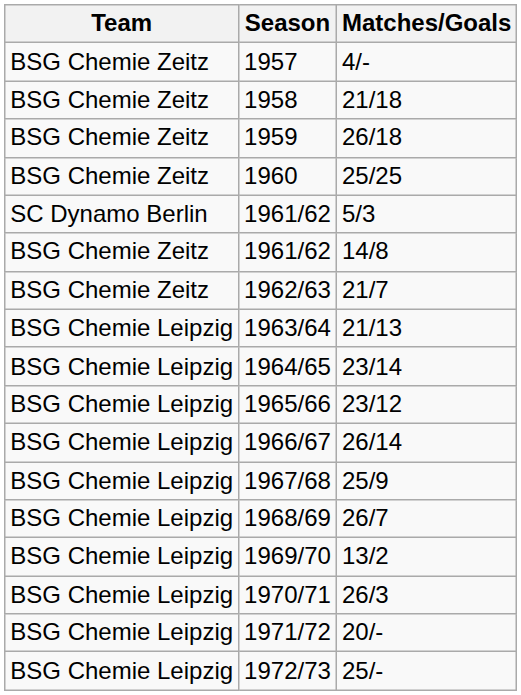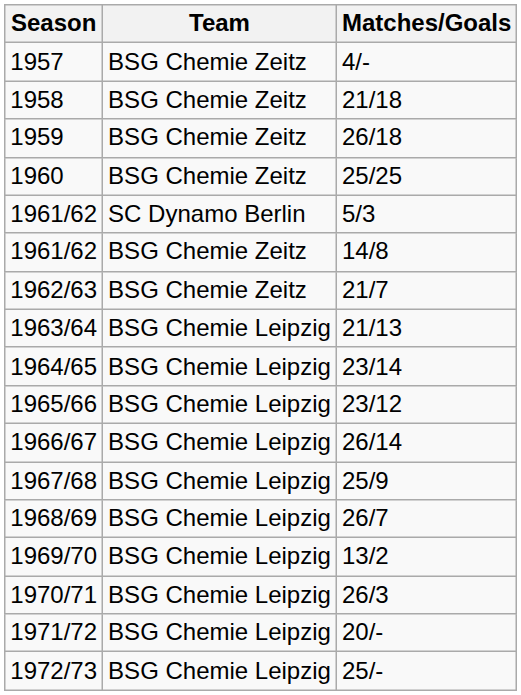 <table class="wikitable">
 <tr>
+<th>Season</th>
 <th>Team</th>
-<th>Season</th>
 <th>Matches/Goals</th>
 </tr>
 <tr>
+<td>1957</td>
 <td>BSG Chemie Zeitz</td>
-<td>1957</td>
 <td>4/-</td>
 </tr>
 <tr>
+<td>1958</td>
 <td>BSG Chemie Zeitz</td>
-<td>1958</td>
 <td>21/18</td>
 </tr>
 <tr>
+<td>1959</td>
 <td>BSG Chemie Zeitz</td>
-<td>1959</td>
 <td>26/18</td>
 </tr>
 <tr>
+<td>1960</td>
 <td>BSG Chemie Zeitz</td>
-<td>1960</td>
 <td>25/25</td>
 </tr>
 <tr>
+<td>1961/62</td>
 <td>SC Dynamo Berlin</td>
-<td>1961/62</td>
 <td>5/3</td>
 </tr>
 <tr>
+<td>1961/62</td>
 <td>BSG Chemie Zeitz</td>
-<td>1961/62</td>
 <td>14/8</td>
 </tr>
 <tr>
+<td>1962/63</td>
 <td>BSG Chemie Zeitz</td>
-<td>1962/63</td>
 <td>21/7</td>
 </tr>
 <tr>
+<td>1963/64</td>
 <td>BSG Chemie Leipzig</td>
-<td>1963/64</td>
 <td>21/13</td>
 </tr>
 <tr>
+<td>1964/65</td>
 <td>BSG Chemie Leipzig</td>
-<td>1964/65</td>
 <td>23/14</td>
 </tr>
 <tr>
+<td>1965/66</td>
 <td>BSG Chemie Leipzig</td>
-<td>1965/66</td>
 <td>23/12</td>
 </tr>
 <tr>
+<td>1966/67</td>
 <td>BSG Chemie Leipzig</td>
-<td>1966/67</td>
 <td>26/14</td>
 </tr>
 <tr>
+<td>1967/68</td>
 <td>BSG Chemie Leipzig</td>
-<td>1967/68</td>
 <td>25/9</td>
 </tr>
 <tr>
+<td>1968/69</td>
 <td>BSG Chemie Leipzig</td>
-<td>1968/69</td>
 <td>26/7</td>
 </tr>
 <tr>
+<td>1969/70</td>
 <td>BSG Chemie Leipzig</td>
-<td>1969/70</td>
 <td>13/2</td>
 </tr>
 <tr>
+<td>1970/71</td>
 <td>BSG Chemie Leipzig</td>
-<td>1970/71</td>
 <td>26/3</td>
 </tr>
 <tr>
+<td>1971/72</td>
 <td>BSG Chemie Leipzig</td>
-<td>1971/72</td>
 <td>20/-</td>
 </tr>
 <tr>
+<td>1972/73</td>
 <td>BSG Chemie Leipzig</td>
-<td>1972/73</td>
 <td>25/-</td>
 </tr>
 </table>
